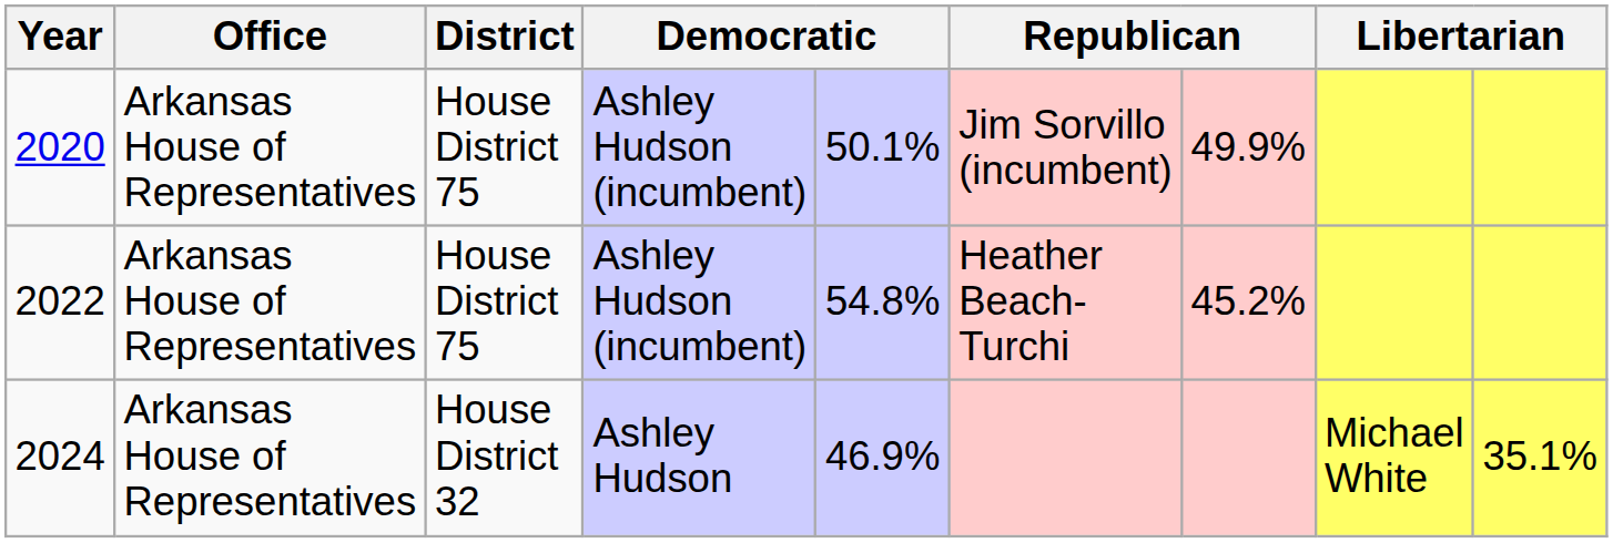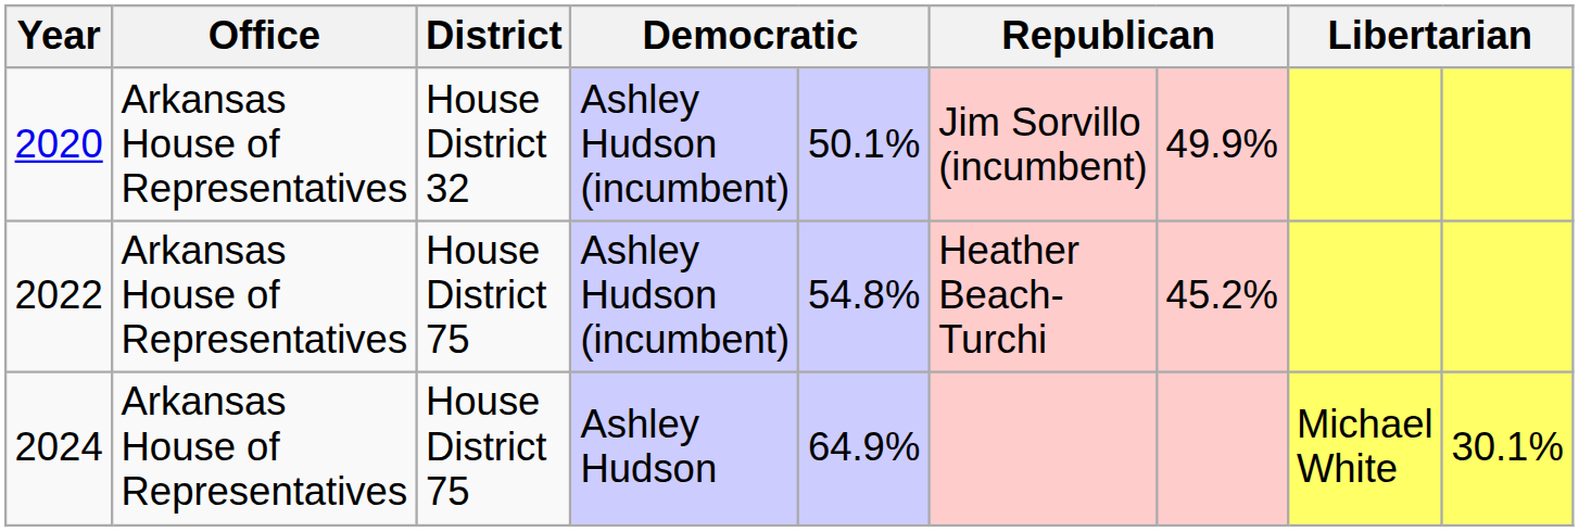 <table class="wikitable" style="width: 50%;">
 <tr>
 <th>Year</th>
 <th>Office</th>
 <th>District</th>
 <th colspan=2 style="width: 13%;">Democratic</th>
 <th colspan=2 style="width: 13%;">Republican</th>
 <th colspan=2 style="width: 13%;">Libertarian</th>
 </tr>
 <tr>
 <td style="text-align: left;"><a href='#'>2020</a></td>
 <td style="text-align: left;">Arkansas House of Representatives</td>
-<td style="text-align: left;">House District 75</td>
+<td style="text-align: left;">House District 32</td>
 <td style="background:#ccf;">Ashley Hudson (incumbent)</td>
 <td style="background:#ccf;">50.1%</td>
 <td style="background:#fcc;">Jim Sorvillo (incumbent)</td>
 <td style="background:#fcc;">49.9%</td>
 <td style="background:#ff6;"></td>
 <td style="background:#ff6;"></td>
 </tr>
 <tr>
 <td style="text-align: left;">2022</td>
 <td style="text-align: left;">Arkansas House of Representatives</td>
 <td style="text-align: left;">House District 75</td>
 <td style="background:#ccf;">Ashley Hudson (incumbent)</td>
 <td style="background:#ccf;">54.8%</td>
 <td style="background:#fcc;">Heather Beach-Turchi</td>
 <td style="background:#fcc;">45.2%</td>
 <td style="background:#ff6;"></td>
 <td style="background:#ff6;"></td>
 </tr>
 <tr>
 <td style="text-align: left;">2024</td>
 <td style="text-align: left;">Arkansas House of Representatives</td>
-<td style="text-align: left;">House District 32</td>
+<td style="text-align: left;">House District 75</td>
 <td style="background:#ccf;">Ashley Hudson</td>
-<td style="background:#ccf;">46.9%</td>
+<td style="background:#ccf;">64.9%</td>
 <td style="background:#fcc;"></td>
 <td style="background:#fcc;"></td>
 <td style="background:#ff6;">Michael White</td>
-<td style="background:#ff6;">35.1%</td>
+<td style="background:#ff6;">30.1%</td>
 </tr>
 </table>
